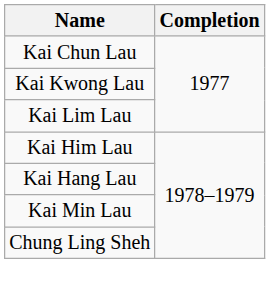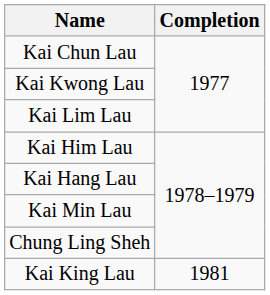 <table class="wikitable" style="text-align: center">
 <tr>
 <th>Name</th>
 <th>Completion</th>
 </tr>
 <tr>
 <td>Kai Chun Lau</td>
 <td rowspan="3">1977</td>
 </tr>
 <tr>
 <td>Kai Kwong Lau</td>
 </tr>
 <tr>
 <td>Kai Lim Lau</td>
 </tr>
 <tr>
 <td>Kai Him Lau</td>
 <td rowspan="4">1978–1979</td>
 </tr>
 <tr>
 <td>Kai Hang Lau</td>
 </tr>
 <tr>
 <td>Kai Min Lau</td>
 </tr>
 <tr>
 <td>Chung Ling Sheh</td>
 </tr>
+<tr>
+<td>Kai King Lau</td>
+<td rowspan="1">1981</td>
+</tr>
 </table>
